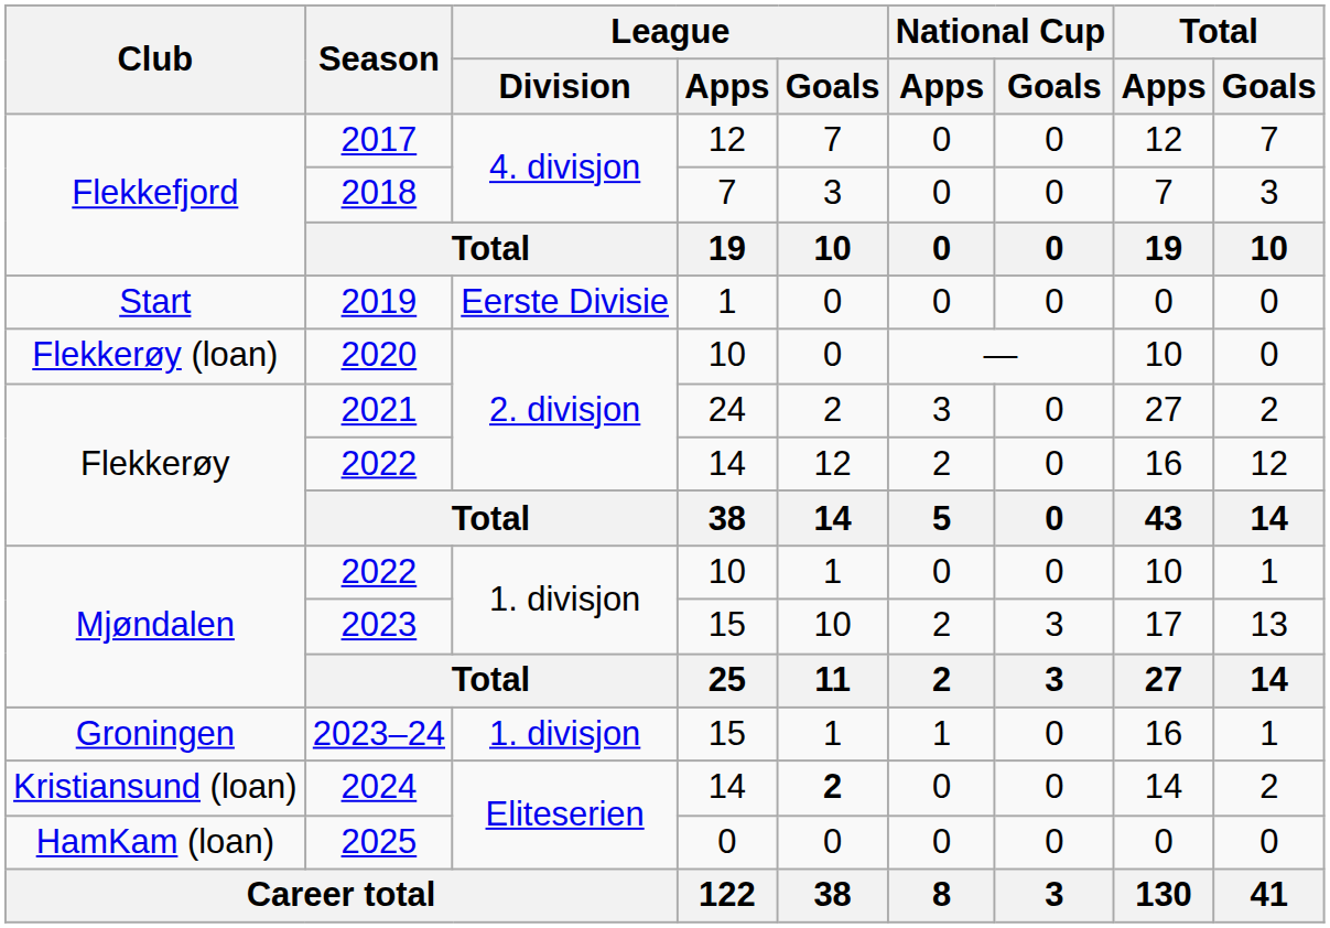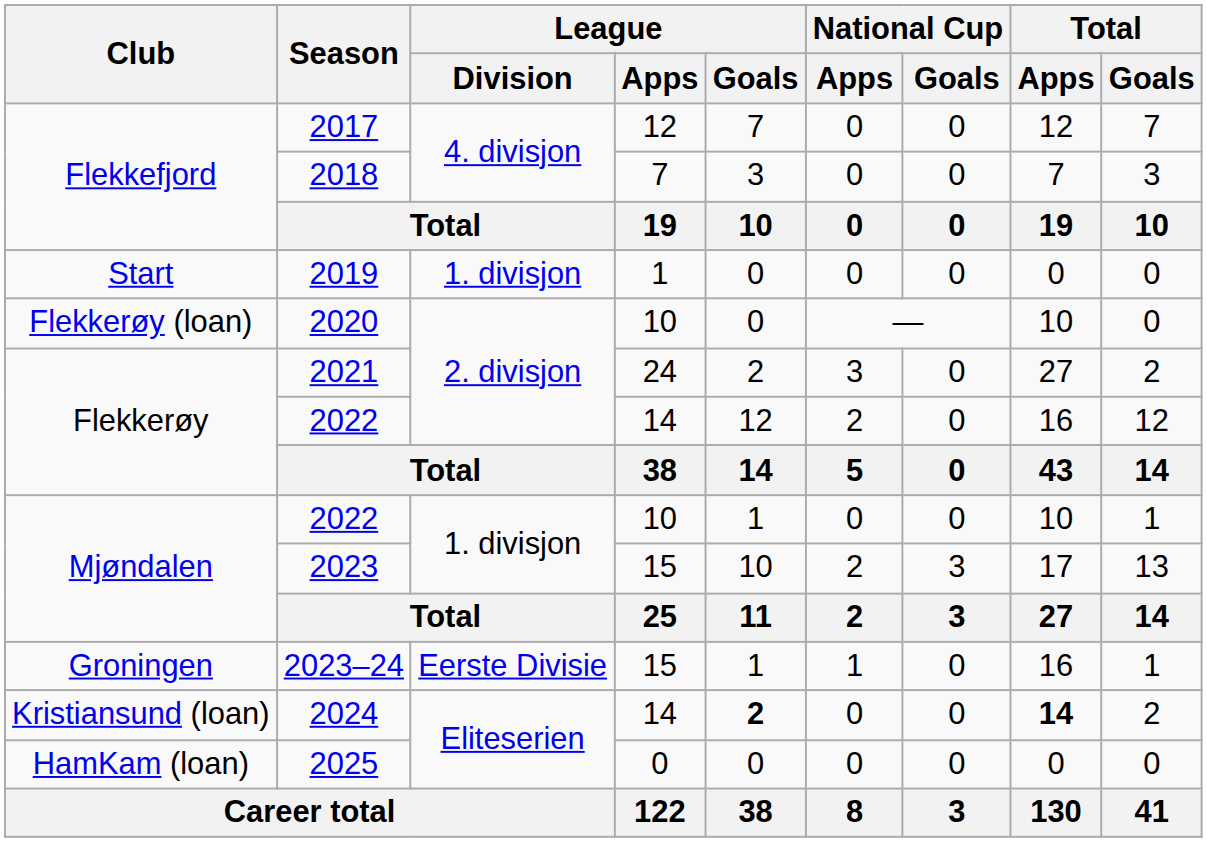 <table class="wikitable" style="text-align: center;">
 <tr>
 <th rowspan=2>Club</th>
 <th rowspan=2>Season</th>
 <th colspan=3>League</th>
 <th colspan=2>National Cup</th>
 <th colspan=2>Total</th>
 </tr>
 <tr>
 <th>Division</th>
 <th>Apps</th>
 <th>Goals</th>
 <th>Apps</th>
 <th>Goals</th>
 <th>Apps</th>
 <th>Goals</th>
 </tr>
 <tr>
 <td rowspan=3><a href='#'>Flekkefjord</a></td>
 <td><a href='#'>2017</a></td>
 <td rowspan=2><a href='#'>4. divisjon</a></td>
 <td>12</td>
 <td>7</td>
 <td>0</td>
 <td>0</td>
 <td>12</td>
 <td>7</td>
 </tr>
 <tr>
 <td><a href='#'>2018</a></td>
 <td>7</td>
 <td>3</td>
 <td>0</td>
 <td>0</td>
 <td>7</td>
 <td>3</td>
 </tr>
 <tr>
 <th colspan=2>Total</th>
 <th>19</th>
 <th>10</th>
 <th>0</th>
 <th>0</th>
 <th>19</th>
 <th>10</th>
 </tr>
 <tr>
 <td><a href='#'>Start</a></td>
 <td><a href='#'>2019</a></td>
-<td><a href='#'>Eerste Divisie</a></td>
+<td><a href='#'>1. divisjon</a></td>
 <td>1</td>
 <td>0</td>
 <td>0</td>
 <td>0</td>
 <td>0</td>
 <td>0</td>
 </tr>
 <tr>
 <td><a href='#'>Flekkerøy</a> (loan)</td>
 <td><a href='#'>2020</a></td>
 <td rowspan=3><a href='#'>2. divisjon</a></td>
 <td>10</td>
 <td>0</td>
 <td colspan=2>—</td>
 <td>10</td>
 <td>0</td>
 </tr>
 <tr>
 <td rowspan=3>Flekkerøy</td>
 <td><a href='#'>2021</a></td>
 <td>24</td>
 <td>2</td>
 <td>3</td>
 <td>0</td>
 <td>27</td>
 <td>2</td>
 </tr>
 <tr>
 <td><a href='#'>2022</a></td>
 <td>14</td>
 <td>12</td>
 <td>2</td>
 <td>0</td>
 <td>16</td>
 <td>12</td>
 </tr>
 <tr>
 <th colspan=2>Total</th>
 <th>38</th>
 <th>14</th>
 <th>5</th>
 <th>0</th>
 <th>43</th>
 <th>14</th>
 </tr>
 <tr>
 <td rowspan=3><a href='#'>Mjøndalen</a></td>
 <td><a href='#'>2022</a></td>
 <td rowspan=2>1. divisjon</td>
 <td>10</td>
 <td>1</td>
 <td>0</td>
 <td>0</td>
 <td>10</td>
 <td>1</td>
 </tr>
 <tr>
 <td><a href='#'>2023</a></td>
 <td>15</td>
 <td>10</td>
 <td>2</td>
 <td>3</td>
 <td>17</td>
 <td>13</td>
 </tr>
 <tr>
 <th colspan=2>Total</th>
 <th>25</th>
 <th>11</th>
 <th>2</th>
 <th>3</th>
 <th>27</th>
 <th>14</th>
 </tr>
 <tr>
 <td><a href='#'>Groningen</a></td>
 <td><a href='#'>2023–24</a></td>
-<td><a href='#'>1. divisjon</a></td>
+<td><a href='#'>Eerste Divisie</a></td>
 <td>15</td>
 <td>1</td>
 <td>1</td>
 <td>0</td>
 <td>16</td>
 <td>1</td>
 </tr>
 <tr>
 <td><a href='#'>Kristiansund</a> (loan)</td>
 <td><a href='#'>2024</a></td>
 <td rowspan=2><a href='#'>Eliteserien</a></td>
 <td>14</td>
 <td><strong>2</strong></td>
 <td>0</td>
 <td>0</td>
-<td>14</td>
+<td><strong>14</strong></td>
 <td>2</td>
 </tr>
 <tr>
 <td><a href='#'>HamKam</a> (loan)</td>
 <td><a href='#'>2025</a></td>
 <td>0</td>
 <td>0</td>
 <td>0</td>
 <td>0</td>
 <td>0</td>
 <td>0</td>
 </tr>
 <tr>
 <th colspan=3>Career total</th>
 <th>122</th>
 <th>38</th>
 <th>8</th>
 <th>3</th>
 <th>130</th>
 <th>41</th>
 </tr>
 </table>
